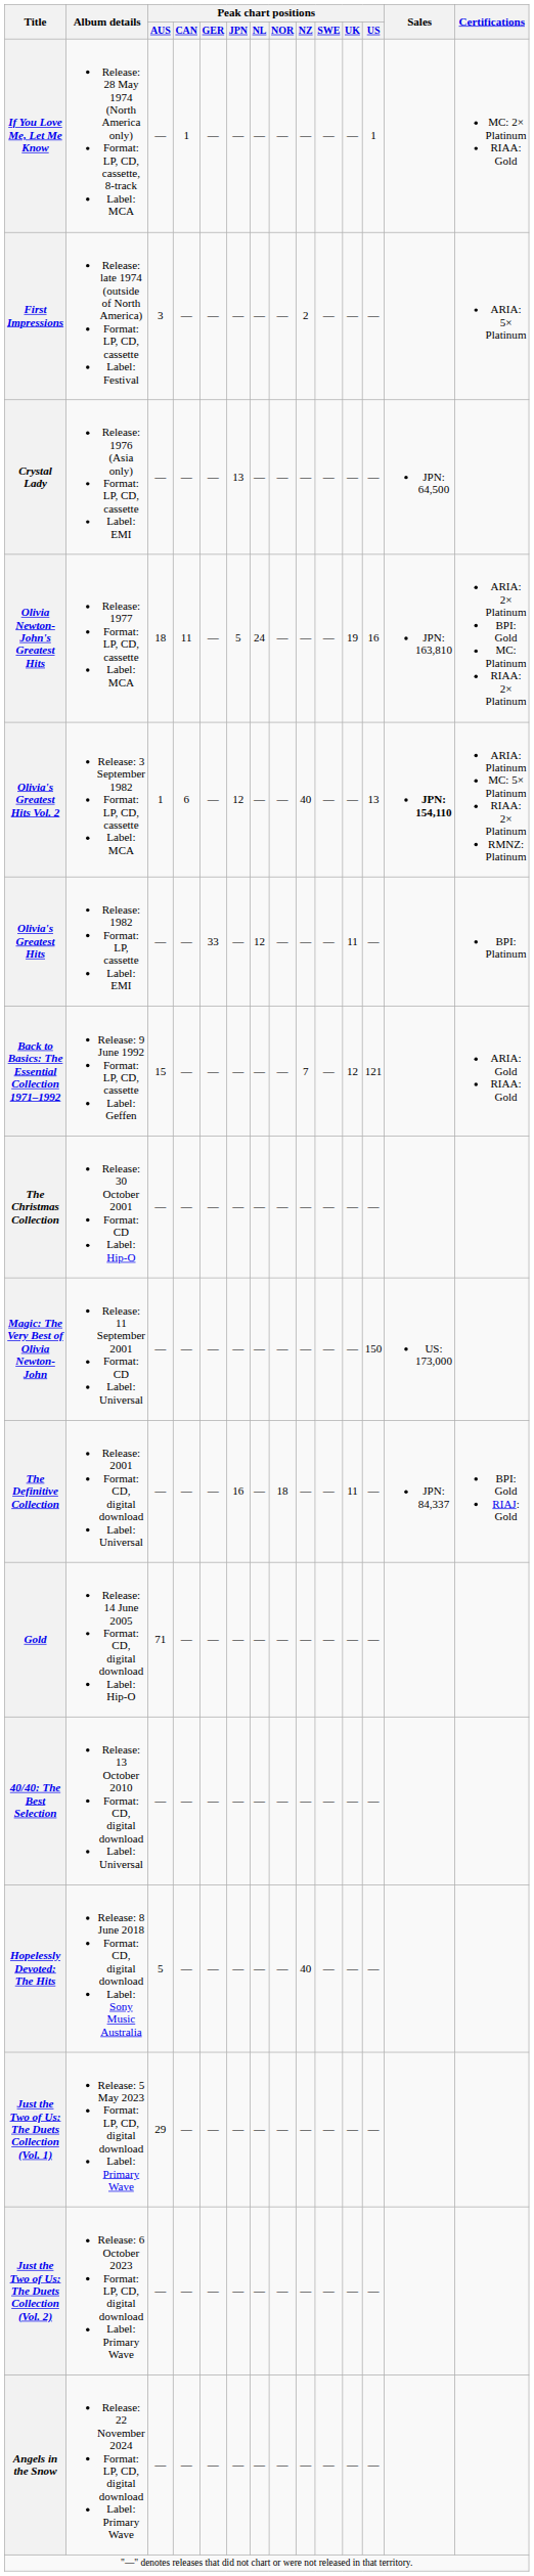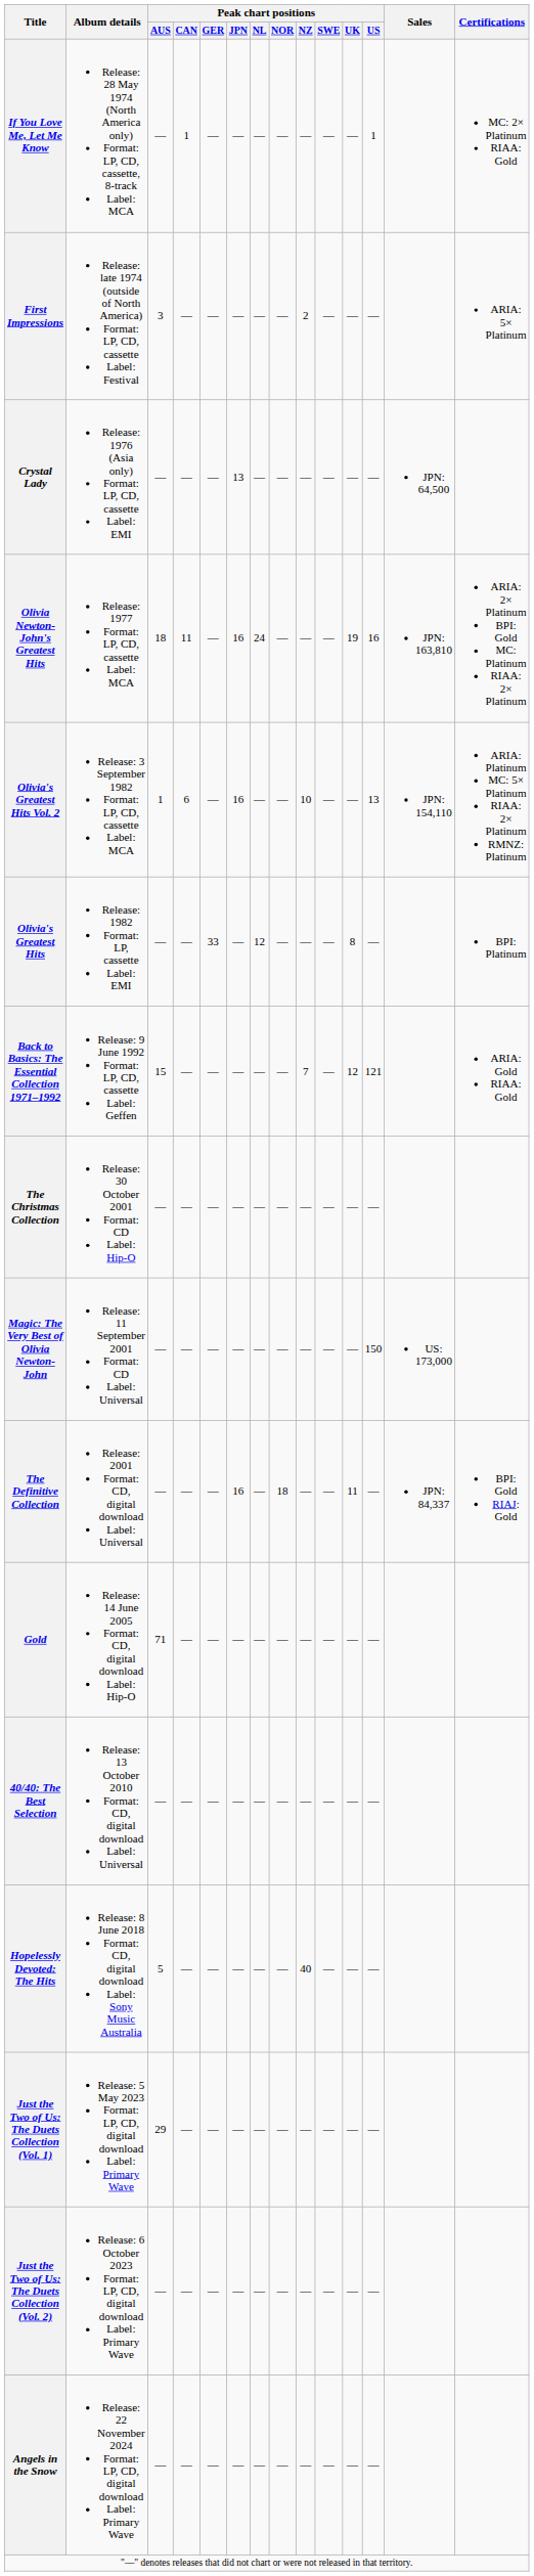 <table class="wikitable plainrowheaders" style="text-align:center;" border="1">
 <tr>
 <th scope="col" rowspan="2" style="width:11em;">Title</th>
 <th scope="col" rowspan="2" style="width:16em;">Album details</th>
 <th scope="col" colspan="10">Peak chart positions</th>
 <th scope="col" rowspan="2" style="width:13em;">Sales</th>
 <th scope="col" rowspan="2" style="width:12em;"><a href='#'>Certifications</a></th>
 </tr>
 <tr>
 <th scope="col" style="width:2em;font-size:90%;"><a href='#'>AUS</a><br></th>
 <th scope="col" style="width:2em;font-size:90%;"><a href='#'>CAN</a><br></th>
 <th scope="col" style="width:2em;font-size:90%;"><a href='#'>GER</a><br></th>
 <th scope="col" style="width:2em;font-size:90%;"><a href='#'>JPN</a><br></th>
 <th scope="col" style="width:2em;font-size:90%;"><a href='#'>NL</a><br></th>
 <th scope="col" style="width:2em;font-size:90%;"><a href='#'>NOR</a><br></th>
 <th scope="col" style="width:2em;font-size:90%;"><a href='#'>NZ</a><br></th>
 <th scope="col" style="width:2em;font-size:90%;"><a href='#'>SWE</a><br></th>
 <th scope="col" style="width:2em;font-size:90%;"><a href='#'>UK</a><br></th>
 <th scope="col" style="width:2em;font-size:90%;"><a href='#'>US</a><br></th>
 </tr>
 <tr>
 <th scope="row"><em><a href='#'>If You Love Me, Let Me Know</a></em></th>
 <td><br><ul><li>Release: 28 May 1974 (North America only)</li><li>Format: LP, CD, cassette, 8-track</li><li>Label: MCA</li></ul></td>
 <td>—</td>
 <td>1</td>
 <td>—</td>
 <td>—</td>
 <td>—</td>
 <td>—</td>
 <td>—</td>
 <td>—</td>
 <td>—</td>
 <td>1</td>
 <td></td>
 <td><br><ul><li>MC: 2× Platinum</li><li>RIAA: Gold</li></ul></td>
 </tr>
 <tr>
 <th scope="row"><em><a href='#'>First Impressions</a></em></th>
 <td><br><ul><li>Release: late 1974 (outside of North America)</li><li>Format: LP, CD, cassette</li><li>Label: Festival</li></ul></td>
 <td>3</td>
 <td>—</td>
 <td>—</td>
 <td>—</td>
 <td>—</td>
 <td>—</td>
 <td>2</td>
 <td>—</td>
 <td>—</td>
 <td>—</td>
 <td></td>
 <td><br><ul><li>ARIA: 5× Platinum</li></ul></td>
 </tr>
 <tr>
 <th scope="row"><em>Crystal Lady</em></th>
 <td><br><ul><li>Release: 1976 (Asia only)</li><li>Format: LP, CD, cassette</li><li>Label: EMI</li></ul></td>
 <td>—</td>
 <td>—</td>
 <td>—</td>
 <td>13</td>
 <td>—</td>
 <td>—</td>
 <td>—</td>
 <td>—</td>
 <td>—</td>
 <td>—</td>
 <td><br><ul><li>JPN: 64,500</li></ul></td>
 <td></td>
 </tr>
 <tr>
 <th scope="row"><em><a href='#'>Olivia Newton-John's Greatest Hits</a></em></th>
 <td><br><ul><li>Release: 1977</li><li>Format: LP, CD, cassette</li><li>Label: MCA</li></ul></td>
 <td>18</td>
 <td>11</td>
 <td>—</td>
-<td>5</td>
+<td>16</td>
 <td>24</td>
 <td>—</td>
 <td>—</td>
 <td>—</td>
 <td>19</td>
 <td>16</td>
 <td><br><ul><li>JPN: 163,810</li></ul></td>
 <td><br><ul><li>ARIA: 2× Platinum</li><li>BPI: Gold</li><li>MC: Platinum</li><li>RIAA: 2× Platinum</li></ul></td>
 </tr>
 <tr>
 <th scope="row"><em><a href='#'>Olivia's Greatest Hits Vol. 2</a></em></th>
 <td><br><ul><li>Release: 3 September 1982</li><li>Format: LP, CD, cassette</li><li>Label: MCA</li></ul></td>
 <td>1</td>
 <td>6</td>
 <td>—</td>
-<td>12</td>
+<td>16</td>
 <td>—</td>
 <td>—</td>
-<td>40</td>
+<td>10</td>
 <td>—</td>
 <td>—</td>
 <td>13</td>
-<td><strong><br><ul><li>JPN: 154,110</li></ul></strong></td>
+<td><br><ul><li>JPN: 154,110</li></ul></td>
 <td><br><ul><li>ARIA: Platinum</li><li>MC: 5× Platinum</li><li>RIAA: 2× Platinum</li><li>RMNZ: Platinum</li></ul></td>
 </tr>
 <tr>
 <th scope="row"><em><a href='#'>Olivia's Greatest Hits</a></em></th>
 <td><br><ul><li>Release: 1982</li><li>Format: LP, cassette</li><li>Label: EMI</li></ul></td>
 <td>—</td>
 <td>—</td>
 <td>33</td>
 <td>—</td>
 <td>12</td>
 <td>—</td>
 <td>—</td>
 <td>—</td>
-<td>11</td>
+<td>8</td>
 <td>—</td>
 <td></td>
 <td><br><ul><li>BPI: Platinum</li></ul></td>
 </tr>
 <tr>
 <th scope="row"><em><a href='#'>Back to Basics: The Essential Collection 1971–1992</a></em></th>
 <td><br><ul><li>Release: 9 June 1992</li><li>Format: LP, CD, cassette</li><li>Label: Geffen</li></ul></td>
 <td>15</td>
 <td>—</td>
 <td>—</td>
 <td>—</td>
 <td>—</td>
 <td>—</td>
 <td>7</td>
 <td>—</td>
 <td>12</td>
 <td>121</td>
 <td></td>
 <td><br><ul><li>ARIA: Gold</li><li>RIAA: Gold</li></ul></td>
 </tr>
 <tr>
 <th scope="row"><em>The Christmas Collection</em></th>
 <td><br><ul><li>Release: 30 October 2001</li><li>Format: CD</li><li>Label: <a href='#'>Hip-O</a></li></ul></td>
 <td>—</td>
 <td>—</td>
 <td>—</td>
 <td>—</td>
 <td>—</td>
 <td>—</td>
 <td>—</td>
 <td>—</td>
 <td>—</td>
 <td>—</td>
 <td></td>
 <td></td>
 </tr>
 <tr>
 <th scope="row"><em><a href='#'>Magic: The Very Best of Olivia Newton-John</a></em></th>
 <td><br><ul><li>Release: 11 September 2001</li><li>Format: CD</li><li>Label: Universal</li></ul></td>
 <td>—</td>
 <td>—</td>
 <td>—</td>
 <td>—</td>
 <td>—</td>
 <td>—</td>
 <td>—</td>
 <td>—</td>
 <td>—</td>
 <td>150</td>
 <td><br><ul><li>US: 173,000</li></ul></td>
 <td></td>
 </tr>
 <tr>
 <th scope="row"><em><a href='#'>The Definitive Collection</a></em></th>
 <td><br><ul><li>Release: 2001</li><li>Format: CD, digital download</li><li>Label: Universal</li></ul></td>
 <td>—</td>
 <td>—</td>
 <td>—</td>
 <td>16</td>
 <td>—</td>
 <td>18</td>
 <td>—</td>
 <td>—</td>
 <td>11</td>
 <td>—</td>
 <td><br><ul><li>JPN: 84,337</li></ul></td>
 <td><br><ul><li>BPI: Gold</li><li><a href='#'>RIAJ</a>: Gold</li></ul></td>
 </tr>
 <tr>
 <th scope="row"><em><a href='#'>Gold</a></em></th>
 <td><br><ul><li>Release: 14 June 2005</li><li>Format: CD, digital download</li><li>Label: Hip-O</li></ul></td>
 <td>71</td>
 <td>—</td>
 <td>—</td>
 <td>—</td>
 <td>—</td>
 <td>—</td>
 <td>—</td>
 <td>—</td>
 <td>—</td>
 <td>—</td>
 <td></td>
 <td></td>
 </tr>
 <tr>
 <th scope="row"><em><a href='#'>40/40: The Best Selection</a></em></th>
 <td><br><ul><li>Release: 13 October 2010</li><li>Format: CD, digital download</li><li>Label: Universal</li></ul></td>
 <td>—</td>
 <td>—</td>
 <td>—</td>
 <td>—</td>
 <td>—</td>
 <td>—</td>
 <td>—</td>
 <td>—</td>
 <td>—</td>
 <td>—</td>
 <td></td>
 <td></td>
 </tr>
 <tr>
 <th scope="row"><em><a href='#'>Hopelessly Devoted: The Hits</a></em></th>
 <td><br><ul><li>Release: 8 June 2018</li><li>Format: CD, digital download</li><li>Label: <a href='#'>Sony Music Australia</a></li></ul></td>
 <td>5</td>
 <td>—</td>
 <td>—</td>
 <td>—</td>
 <td>—</td>
 <td>—</td>
 <td>40</td>
 <td>—</td>
 <td>—</td>
 <td>—</td>
 <td></td>
 <td></td>
 </tr>
 <tr>
 <th scope="row"><em><a href='#'>Just the Two of Us: The Duets Collection (Vol. 1)</a></em></th>
 <td><br><ul><li>Release: 5 May 2023</li><li>Format: LP, CD, digital download</li><li>Label: <a href='#'>Primary Wave</a></li></ul></td>
 <td>29</td>
 <td>—</td>
 <td>—</td>
 <td>—</td>
 <td>—</td>
 <td>—</td>
 <td>—</td>
 <td>—</td>
 <td style="text-align: center;">—</td>
 <td>—</td>
 <td></td>
 <td></td>
 </tr>
 <tr>
 <th scope="row"><em><a href='#'>Just the Two of Us: The Duets Collection (Vol. 2)</a></em></th>
 <td><br><ul><li>Release: 6 October 2023</li><li>Format: LP, CD, digital download</li><li>Label: Primary Wave</li></ul></td>
 <td>—</td>
 <td>—</td>
 <td>—</td>
 <td>—</td>
 <td>—</td>
 <td>—</td>
 <td>—</td>
 <td>—</td>
 <td style="text-align: center;">—</td>
 <td>—</td>
 <td></td>
 <td></td>
 </tr>
 <tr>
 <th scope="row"><em>Angels in the Snow</em></th>
 <td><br><ul><li>Release: 22 November 2024</li><li>Format: LP, CD, digital download</li><li>Label: Primary Wave</li></ul></td>
 <td>—</td>
 <td>—</td>
 <td>—</td>
 <td>—</td>
 <td>—</td>
 <td>—</td>
 <td>—</td>
 <td>—</td>
 <td>—</td>
 <td>—</td>
 <td></td>
 <td></td>
 </tr>
 <tr>
 <td colspan="15" style="font-size:85%">"—" denotes releases that did not chart or were not released in that territory.</td>
 </tr>
 </table>
